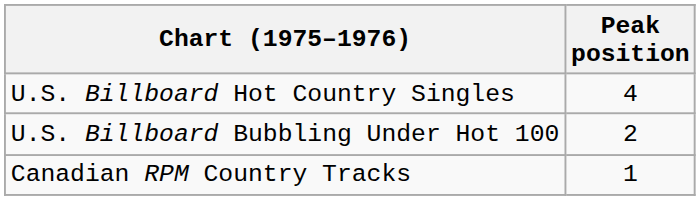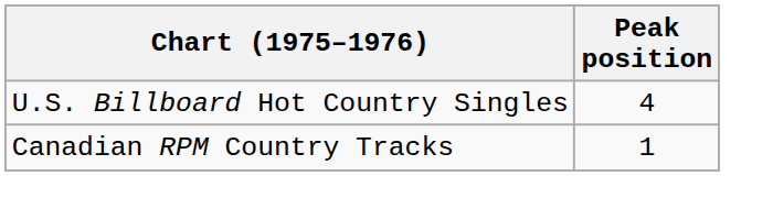 <table class="wikitable sortable">
 <tr>
 <th align="left">Chart (1975–1976)</th>
 <th align="center">Peak<br>position</th>
 </tr>
 <tr>
 <td align="left">U.S. <em>Billboard</em> Hot Country Singles</td>
 <td align="center">4</td>
 </tr>
 <tr>
-<td align="left">U.S. <em>Billboard</em> Bubbling Under Hot 100</td>
-<td align="center">2</td>
-</tr>
-<tr>
 <td align="left">Canadian <em>RPM</em> Country Tracks</td>
 <td align="center">1</td>
 </tr>
 </table>
